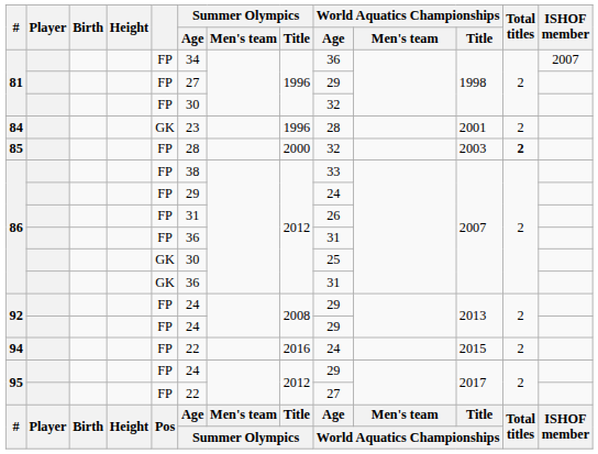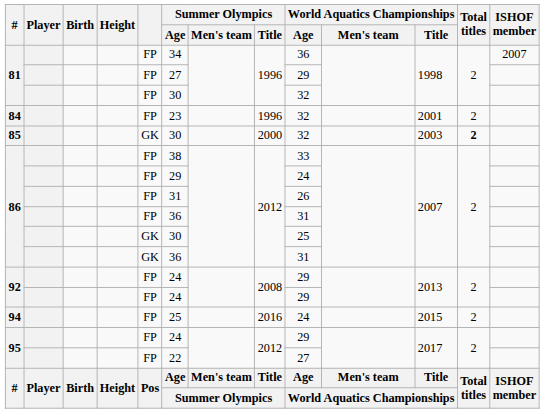 <table class="wikitable sortable sticky-header-multi plainrowheaders" style="text-align: center; font-size: 90%; margin-left: 1em;">
 <tr>
 <th scope="col" rowspan="2">#</th>
 <th scope="col" rowspan="2">Player</th>
 <th scope="col" rowspan="2">Birth</th>
 <th scope="col" rowspan="2">Height</th>
 <th scope="col" rowspan="2"></th>
 <th scope="colgroup" colspan="3">Summer Olympics</th>
 <th scope="colgroup" colspan="3">World Aquatics Championships</th>
 <th scope="col" rowspan="2">Total<br>titles</th>
 <th scope="col" rowspan="2">ISHOF<br>member</th>
 </tr>
 <tr>
 <th scope="col">Age</th>
 <th scope="col">Men's team</th>
 <th scope="col">Title</th>
 <th scope="col">Age</th>
 <th scope="col">Men's team</th>
 <th scope="col">Title</th>
 </tr>
 <tr>
 <th scope="rowgroup" rowspan="3" style="text-align: center;"><strong>81</strong></th>
 <th scope="row"></th>
 <td></td>
 <td style="text-align: left;"></td>
 <td>FP</td>
 <td>34</td>
 <td rowspan="3" style="text-align: left;"></td>
 <td rowspan="3" style="text-align: left;">1996</td>
 <td>36</td>
 <td rowspan="3" style="text-align: left;"></td>
 <td rowspan="3" style="text-align: left;">1998</td>
 <td rowspan="3">2</td>
 <td>2007</td>
 </tr>
 <tr>
 <th scope="row"></th>
 <td></td>
 <td style="text-align: left;"></td>
 <td>FP</td>
 <td>27</td>
 <td>29</td>
 <td></td>
 </tr>
 <tr>
 <th scope="row"></th>
 <td></td>
 <td style="text-align: left;"></td>
 <td>FP</td>
 <td>30</td>
 <td>32</td>
 <td></td>
 </tr>
 <tr>
 <th scope="row" style="text-align: center;"><strong>84</strong></th>
 <th scope="row"></th>
 <td></td>
 <td style="text-align: left;"></td>
-<td>GK</td>
+<td>FP</td>
 <td>23</td>
 <td style="text-align: left;"></td>
 <td style="text-align: left;">1996</td>
-<td>28</td>
+<td>32</td>
 <td style="text-align: left;"></td>
 <td style="text-align: left;">2001</td>
 <td>2</td>
 <td></td>
 </tr>
 <tr>
 <th scope="row" style="text-align: center;"><strong>85</strong></th>
 <th scope="row"></th>
 <td></td>
 <td style="text-align: left;"></td>
-<td>FP</td>
-<td>28</td>
+<td>GK</td>
+<td>30</td>
 <td style="text-align: left;"></td>
 <td style="text-align: left;">2000</td>
 <td>32</td>
 <td style="text-align: left;"></td>
 <td style="text-align: left;">2003</td>
 <td><strong>2</strong></td>
 <td></td>
 </tr>
 <tr>
 <th scope="rowgroup" rowspan="6" style="text-align: center;"><strong>86</strong></th>
 <th scope="row"></th>
 <td></td>
 <td style="text-align: left;"></td>
 <td>FP</td>
 <td>38</td>
 <td rowspan="6" style="text-align: left;"></td>
 <td rowspan="6" style="text-align: left;">2012</td>
 <td>33</td>
 <td rowspan="6" style="text-align: left;"></td>
 <td rowspan="6" style="text-align: left;">2007</td>
 <td rowspan="6">2</td>
 <td></td>
 </tr>
 <tr>
 <th scope="row"></th>
 <td></td>
 <td style="text-align: left;"></td>
 <td>FP</td>
 <td>29</td>
 <td>24</td>
 <td></td>
 </tr>
 <tr>
 <th scope="row"></th>
 <td></td>
 <td style="text-align: left;"></td>
 <td>FP</td>
 <td>31</td>
 <td>26</td>
 <td></td>
 </tr>
 <tr>
 <th scope="row"></th>
 <td></td>
 <td style="text-align: left;"></td>
 <td>FP</td>
 <td>36</td>
 <td>31</td>
 <td></td>
 </tr>
 <tr>
 <th scope="row"></th>
 <td></td>
 <td style="text-align: left;"></td>
 <td>GK</td>
 <td>30</td>
 <td>25</td>
 <td></td>
 </tr>
 <tr>
 <th scope="row"></th>
 <td></td>
 <td style="text-align: left;"></td>
 <td>GK</td>
 <td>36</td>
 <td>31</td>
 <td></td>
 </tr>
 <tr>
 <th scope="rowgroup" rowspan="2" style="text-align: center;"><strong>92</strong></th>
 <th scope="row"></th>
 <td></td>
 <td style="text-align: left;"></td>
 <td>FP</td>
 <td>24</td>
 <td rowspan="2" style="text-align: left;"></td>
 <td rowspan="2" style="text-align: left;">2008</td>
 <td>29</td>
 <td rowspan="2" style="text-align: left;"></td>
 <td rowspan="2" style="text-align: left;">2013</td>
 <td rowspan="2">2</td>
 <td></td>
 </tr>
 <tr>
 <th scope="row"></th>
 <td></td>
 <td style="text-align: left;"></td>
 <td>FP</td>
 <td>24</td>
 <td>29</td>
 <td></td>
 </tr>
 <tr>
 <th scope="row" style="text-align: center;"><strong>94</strong></th>
 <th scope="row"></th>
 <td></td>
 <td style="text-align: left;"></td>
 <td>FP</td>
-<td>22</td>
+<td>25</td>
 <td style="text-align: left;"></td>
 <td style="text-align: left;">2016</td>
 <td>24</td>
 <td style="text-align: left;"></td>
 <td style="text-align: left;">2015</td>
 <td>2</td>
 <td></td>
 </tr>
 <tr>
 <th scope="rowgroup" rowspan="2" style="text-align: center;"><strong>95</strong></th>
 <th scope="row"></th>
 <td></td>
 <td style="text-align: left;"></td>
 <td>FP</td>
 <td>24</td>
 <td rowspan="2" style="text-align: left;"></td>
 <td rowspan="2" style="text-align: left;">2012</td>
 <td>29</td>
 <td rowspan="2" style="text-align: left;"></td>
 <td rowspan="2" style="text-align: left;">2017</td>
 <td rowspan="2">2</td>
 <td></td>
 </tr>
 <tr>
 <th scope="row"></th>
 <td></td>
 <td style="text-align: left;"></td>
 <td>FP</td>
 <td>22</td>
 <td>27</td>
 <td></td>
 </tr>
 <tr class="sortbottom">
 <th rowspan="2">#</th>
 <th rowspan="2">Player</th>
 <th rowspan="2">Birth</th>
 <th rowspan="2">Height</th>
 <th rowspan="2">Pos</th>
 <th>Age</th>
 <th>Men's team</th>
 <th>Title</th>
 <th>Age</th>
 <th>Men's team</th>
 <th>Title</th>
 <th rowspan="2">Total<br>titles</th>
 <th rowspan="2">ISHOF<br>member</th>
 </tr>
 <tr class="sortbottom">
 <th colspan="3">Summer Olympics</th>
 <th colspan="3">World Aquatics Championships</th>
 </tr>
 </table>
